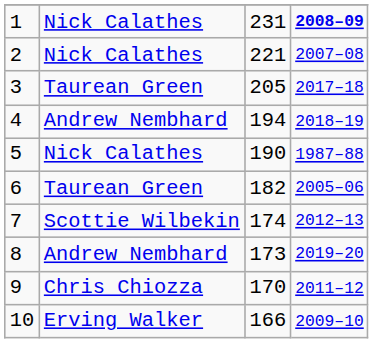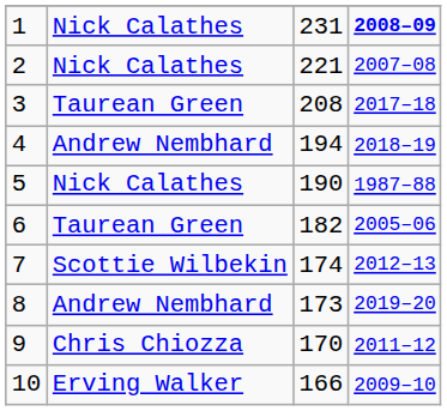 <table class="wikitable">
 <tr>
 </tr>
 <tr>
 <td>1</td>
 <td><a href='#'>Nick Calathes</a></td>
 <td>231</td>
 <td style="font-size:80%;"><strong><a href='#'>2008–09</a></strong></td>
 </tr>
 <tr>
 <td>2</td>
 <td><a href='#'>Nick Calathes</a></td>
 <td>221</td>
 <td style="font-size:80%;"><a href='#'>2007–08</a></td>
 </tr>
 <tr>
 <td>3</td>
 <td><a href='#'>Taurean Green</a></td>
-<td>205</td>
+<td>208</td>
 <td style="font-size:80%;"><a href='#'>2017–18</a></td>
 </tr>
 <tr>
 <td>4</td>
 <td><a href='#'>Andrew Nembhard</a></td>
 <td>194</td>
 <td style="font-size:80%;"><a href='#'>2018–19</a></td>
 </tr>
 <tr>
 <td>5</td>
 <td><a href='#'>Nick Calathes</a></td>
 <td>190</td>
 <td style="font-size:80%;"><a href='#'>1987–88</a></td>
 </tr>
 <tr>
 <td>6</td>
 <td><a href='#'>Taurean Green</a></td>
 <td>182</td>
 <td style="font-size:80%;"><a href='#'>2005–06</a></td>
 </tr>
 <tr>
 <td>7</td>
 <td><a href='#'>Scottie Wilbekin</a></td>
 <td>174</td>
 <td style="font-size:80%;"><a href='#'>2012–13</a></td>
 </tr>
 <tr>
 <td>8</td>
 <td><a href='#'>Andrew Nembhard</a></td>
 <td>173</td>
 <td style="font-size:80%;"><a href='#'>2019–20</a></td>
 </tr>
 <tr>
 <td>9</td>
 <td><a href='#'>Chris Chiozza</a></td>
 <td>170</td>
 <td style="font-size:80%;"><a href='#'>2011–12</a></td>
 </tr>
 <tr>
 <td>10</td>
 <td><a href='#'>Erving Walker</a></td>
 <td>166</td>
 <td style="font-size:80%;"><a href='#'>2009–10</a></td>
 </tr>
 </table>
